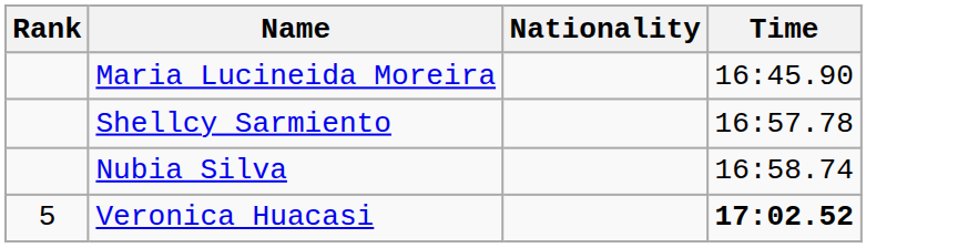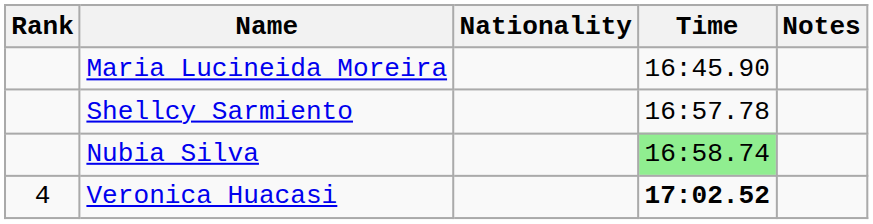 <table class="wikitable sortable" style="text-align:center">
 <tr>
 <th>Rank</th>
 <th>Name</th>
 <th>Nationality</th>
 <th>Time</th>
+<th>Notes</th>
 </tr>
 <tr>
 <td></td>
 <td align=left><a href='#'>Maria Lucineida Moreira</a></td>
 <td align=left></td>
 <td>16:45.90</td>
+<td></td>
 </tr>
 <tr>
 <td></td>
 <td align=left><a href='#'>Shellcy Sarmiento</a></td>
 <td align=left></td>
 <td>16:57.78</td>
+<td></td>
 </tr>
 <tr>
 <td></td>
 <td align=left><a href='#'>Nubia Silva</a></td>
 <td align=left></td>
-<td>16:58.74</td>
+<td style="background: lightgreen;">16:58.74</td>
+<td></td>
 </tr>
 <tr>
-<td>5</td>
+<td>4</td>
 <td align=left><a href='#'>Veronica Huacasi</a></td>
 <td align=left></td>
 <td><strong>17:02.52</strong></td>
+<td></td>
 </tr>
 </table>
